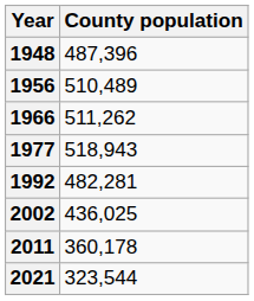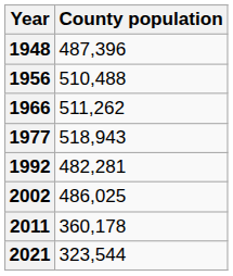 <table class="wikitable">
 <tr>
 <th>Year</th>
 <th>County population</th>
 </tr>
 <tr>
 <th>1948</th>
 <td>487,396 </td>
 </tr>
 <tr>
 <th>1956</th>
-<td>510,489 </td>
+<td>510,488 </td>
 </tr>
 <tr>
 <th>1966</th>
 <td>511,262 </td>
 </tr>
 <tr>
 <th>1977</th>
 <td>518,943 </td>
 </tr>
 <tr>
 <th>1992</th>
 <td>482,281 </td>
 </tr>
 <tr>
 <th>2002</th>
-<td>436,025 </td>
+<td>486,025 </td>
 </tr>
 <tr>
 <th>2011</th>
 <td>360,178 </td>
 </tr>
 <tr>
 <th>2021</th>
 <td>323,544 </td>
 </tr>
 </table>
